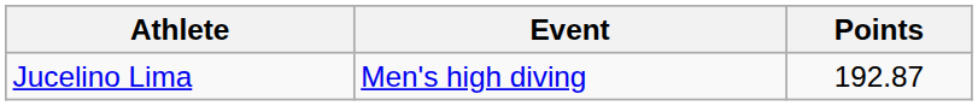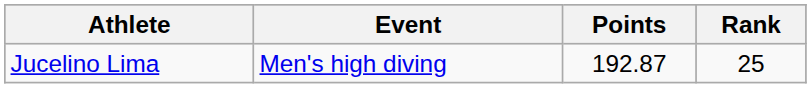 <table class="wikitable" style="text-align:center; font-size:90%; width:30%;">
 <tr>
 <th>Athlete</th>
 <th>Event</th>
 <th>Points</th>
+<th>Rank</th>
 </tr>
 <tr>
 <td align=left><a href='#'>Jucelino Lima</a></td>
 <td align=left><a href='#'>Men's high diving</a></td>
 <td>192.87</td>
+<td>25</td>
 </tr>
 </table>
